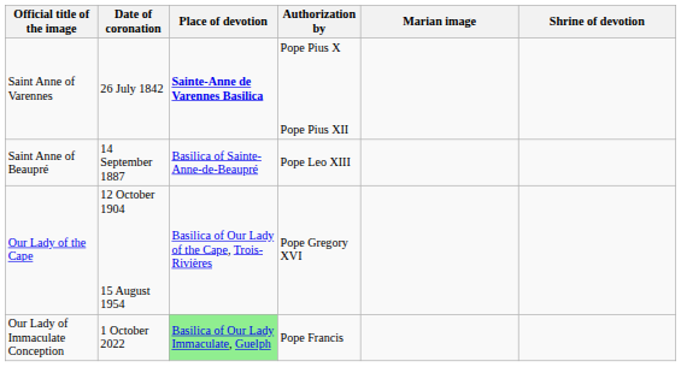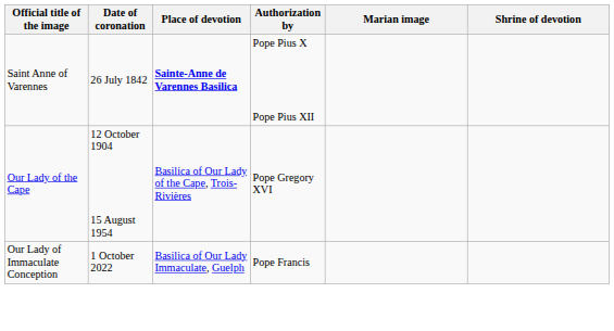 <table class="wikitable sortable" width="100%">
 <tr>
 <th>Official title of the image</th>
 <th data-sort-type="date">Date of coronation</th>
 <th>Place of devotion</th>
 <th>Authorization by</th>
 <th width=200px class=unsortable>Marian image</th>
 <th width=200px class=unsortable>Shrine of devotion</th>
 </tr>
 <tr>
 <td>Saint Anne of Varennes</td>
 <td>26 July 1842</td>
 <td><strong><a href='#'>Sainte-Anne de Varennes Basilica</a></strong></td>
 <td>Pope Pius X <br> <br> <br> <br> <br> <br> Pope Pius XII</td>
 <td></td>
 <td></td>
 </tr>
 <tr>
-<td>Saint Anne of Beaupré</td>
-<td>14 September 1887</td>
-<td><a href='#'>Basilica of Sainte-Anne-de-Beaupré</a></td>
-<td>Pope Leo XIII</td>
-<td></td>
-<td></td>
-</tr>
-<tr>
 <td><a href='#'>Our Lady of the Cape</a></td>
 <td>12 October 1904 <br> <br> <br> <br> <br> <br> 15 August 1954</td>
 <td><a href='#'>Basilica of Our Lady of the Cape</a>, <a href='#'>Trois-Rivières</a></td>
 <td>Pope Gregory XVI</td>
 <td></td>
 <td></td>
 </tr>
 <tr>
 <td>Our Lady of Immaculate Conception</td>
 <td>1 October 2022</td>
-<td style="background: lightgreen;"><a href='#'>Basilica of Our Lady Immaculate</a>, <a href='#'>Guelph</a></td>
+<td><a href='#'>Basilica of Our Lady Immaculate</a>, <a href='#'>Guelph</a></td>
 <td>Pope Francis</td>
 <td></td>
 <td></td>
 </tr>
 </table>
